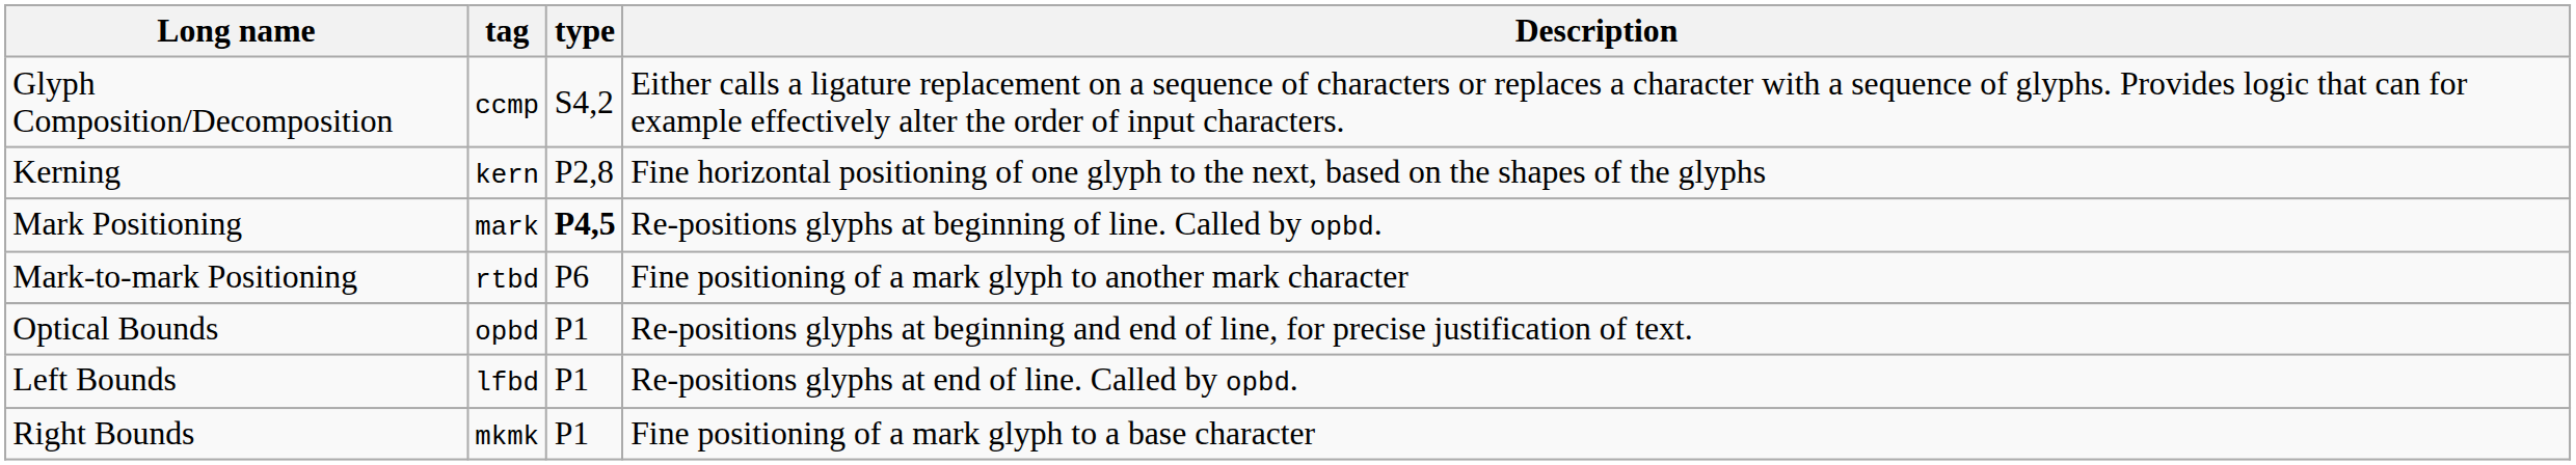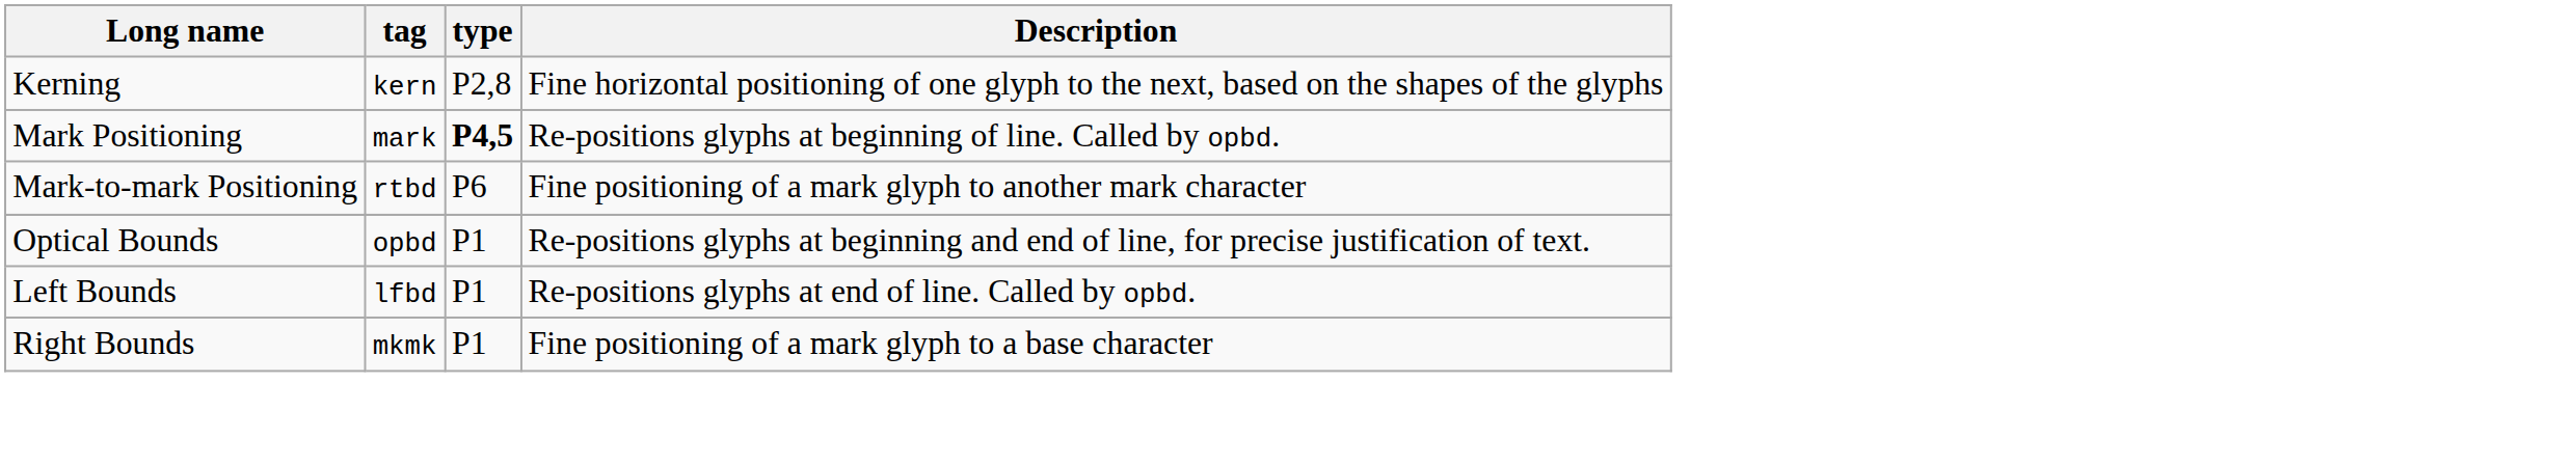 <table class="wikitable sortable">
 <tr>
 <th>Long name</th>
 <th>tag</th>
 <th>type</th>
 <th class="unsortable">Description</th>
-</tr>
-<tr>
-<td>Glyph Composition/Decomposition</td>
-<td><code>ccmp</code></td>
-<td>S4,2</td>
-<td>Either calls a ligature replacement on a sequence of characters or replaces a character with a sequence of glyphs. Provides logic that can for example effectively alter the order of input characters.</td>
 </tr>
 <tr>
 <td>Kerning</td>
 <td><code>kern</code></td>
 <td>P2,8</td>
 <td>Fine horizontal positioning of one glyph to the next, based on the shapes of the glyphs</td>
 </tr>
 <tr>
 <td>Mark Positioning</td>
 <td><code>mark</code></td>
 <td><strong>P4,5</strong></td>
 <td>Re-positions glyphs at beginning of line. Called by <code>opbd</code>.</td>
 </tr>
 <tr>
 <td>Mark-to-mark Positioning</td>
 <td><code>rtbd</code></td>
 <td>P6</td>
 <td>Fine positioning of a mark glyph to another mark character</td>
 </tr>
 <tr>
 </tr>
 <tr>
 <td>Optical Bounds</td>
 <td><code>opbd</code></td>
 <td>P1</td>
 <td>Re-positions glyphs at beginning and end of line, for precise justification of text.</td>
 </tr>
 <tr>
 <td>Left Bounds</td>
 <td><code>lfbd</code></td>
 <td>P1</td>
 <td>Re-positions glyphs at end of line. Called by <code>opbd</code>.</td>
 </tr>
 <tr>
 <td>Right Bounds</td>
 <td><code>mkmk</code></td>
 <td>P1</td>
 <td>Fine positioning of a mark glyph to a base character</td>
 </tr>
 </table>
